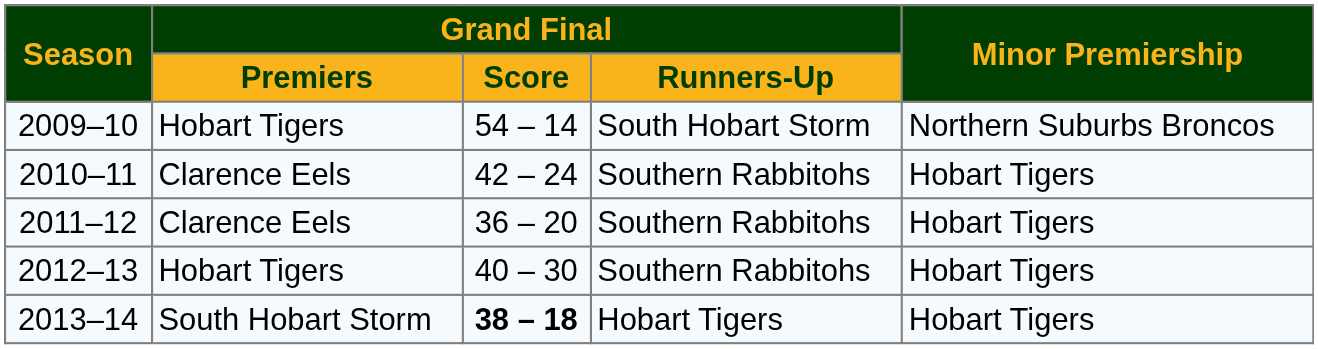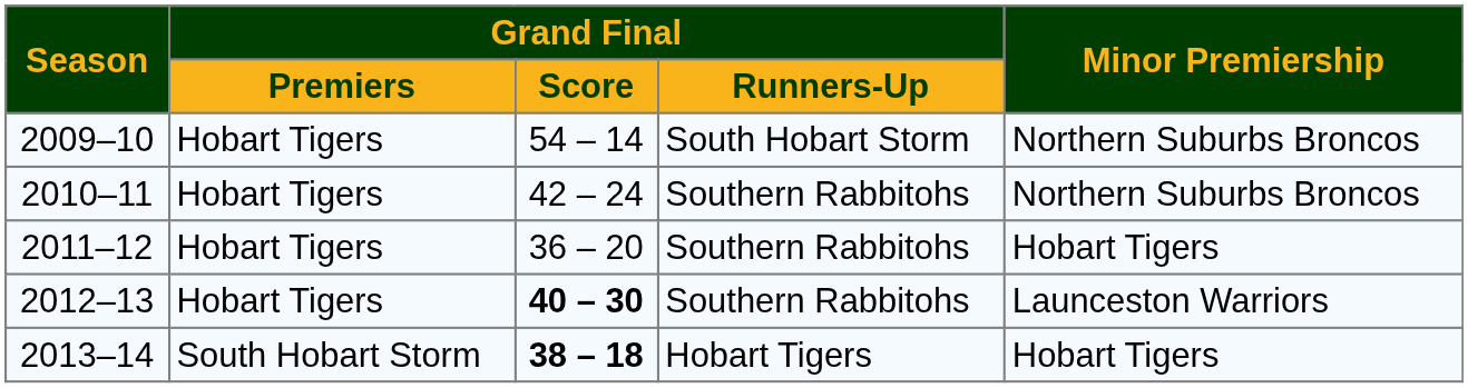 <table border="1" cellpadding="3" cellspacing="0" style="border-collapse:collapse; font-size:92%; width:100%;">
 <tr style="background:#003D01;">
 <th rowspan=2 style="color:#F9B41B;">Season</th>
 <th colspan=3 style="color:#F9B41B;">Grand Final</th>
 <th rowspan=2 style="color:#F9B41B;">Minor Premiership</th>
 </tr>
 <tr style="background:#F9B41B;">
 <th style="color:#003D01;" "width:21%;">Premiers</th>
 <th style="color:#003D01;" "width:6%;">Score</th>
 <th style="color:#003D01;" "width:21%;">Runners-Up</th>
 </tr>
 <tr align=center bgcolor=#F5FAFF>
 <td>2009–10</td>
 <td align=left> Hobart Tigers</td>
 <td>54 – 14</td>
 <td align=left> South Hobart Storm</td>
 <td align=left> Northern Suburbs Broncos</td>
 </tr>
 <tr align=center bgcolor=#F5FAFF>
 <td>2010–11</td>
-<td align=left> Clarence Eels</td>
+<td align=left> Hobart Tigers</td>
 <td>42 – 24</td>
 <td align=left> Southern Rabbitohs</td>
-<td align=left> Hobart Tigers</td>
+<td align=left> Northern Suburbs Broncos</td>
 </tr>
 <tr align=center bgcolor=#F5FAFF>
 <td>2011–12</td>
-<td align=left> Clarence Eels</td>
+<td align=left> Hobart Tigers</td>
 <td>36 – 20</td>
 <td align=left> Southern Rabbitohs</td>
 <td align=left> Hobart Tigers</td>
 </tr>
 <tr align=center bgcolor=#F5FAFF>
 <td>2012–13</td>
 <td align=left> Hobart Tigers</td>
-<td>40 – 30</td>
+<td><strong>40 – 30</strong></td>
 <td align=left> Southern Rabbitohs</td>
-<td align=left> Hobart Tigers</td>
+<td align=left> Launceston Warriors</td>
 </tr>
 <tr align=center bgcolor=#F5FAFF>
 <td>2013–14</td>
 <td align=left> South Hobart Storm</td>
 <td><strong>38 – 18</strong></td>
 <td align=left> Hobart Tigers</td>
 <td align=left> Hobart Tigers</td>
 </tr>
 </table>
